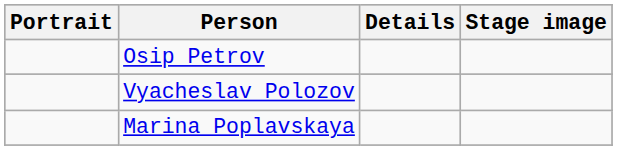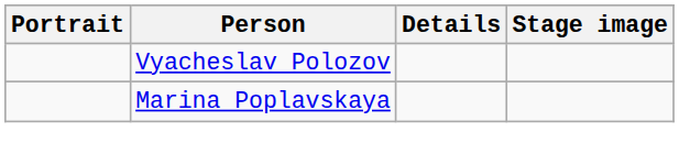 <table class="wikitable">
 <tr>
 <th>Portrait</th>
 <th>Person</th>
 <th>Details</th>
 <th>Stage image</th>
-</tr>
-<tr>
-<td align=center></td>
-<td><a href='#'>Osip Petrov</a></td>
-<td></td>
-<td align=center></td>
 </tr>
 <tr>
 <td></td>
 <td><a href='#'>Vyacheslav Polozov</a></td>
 <td></td>
 <td></td>
 </tr>
 <tr>
 <td align=center></td>
 <td><a href='#'>Marina Poplavskaya</a></td>
 <td></td>
 <td align=center></td>
 </tr>
 </table>
